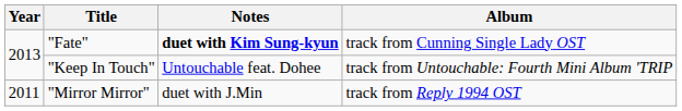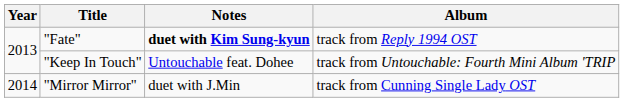 <table class="wikitable">
 <tr>
 <th width=10>Year</th>
 <th>Title</th>
 <th>Notes</th>
 <th>Album</th>
 </tr>
 <tr>
 <td rowspan="2">2013</td>
 <td>"Fate"</td>
 <td><strong>duet with <a href='#'>Kim Sung-kyun</a></strong></td>
-<td>track from <a href='#'></em>Cunning Single Lady<em> OST</a></td>
+<td>track from <a href='#'><em>Reply 1994 OST</em></a></td>
 </tr>
 <tr>
 <td>"Keep In Touch"</td>
 <td><a href='#'>Untouchable</a> feat. Dohee</td>
 <td>track from <em>Untouchable: Fourth Mini Album 'TRIP<strong></td>
 </tr>
 <tr>
-<td>2011</td>
+<td>2014</td>
 <td>"Mirror Mirror"</td>
 <td>duet with J.Min</td>
-<td>track from <a href='#'><em>Reply 1994 OST</em></a></td>
+<td>track from <a href='#'></em>Cunning Single Lady<em> OST</a></td>
 </tr>
 </table>
